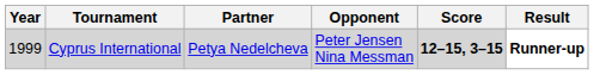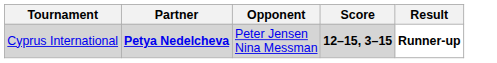 <table class="sortable wikitable" style="font-size: 90%;">
 <tr>
-<th>Year</th>
 <th>Tournament</th>
 <th>Partner</th>
 <th>Opponent</th>
 <th>Score</th>
 <th>Result</th>
 </tr>
 <tr style="background:#D5D5D5">
-<td align="center">1999</td>
 <td align="left"><a href='#'>Cyprus International</a></td>
-<td align="left"> <a href='#'>Petya Nedelcheva</a></td>
+<td align="left"><strong> <a href='#'>Petya Nedelcheva</a></strong></td>
 <td align="left"> <a href='#'>Peter Jensen</a><br> <a href='#'>Nina Messman</a></td>
 <td align="left"><strong>12–15, 3–15</strong></td>
 <td style="text-align:left; background:white"> <strong>Runner-up</strong></td>
 </tr>
 </table>
